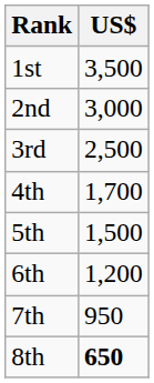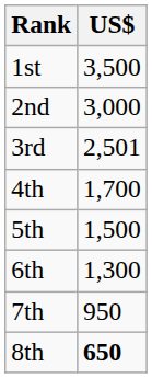 <table class="wikitable">
 <tr>
 <th>Rank</th>
 <th>US$</th>
 </tr>
 <tr>
 <td>1st</td>
 <td>3,500</td>
 </tr>
 <tr>
 <td>2nd</td>
 <td>3,000</td>
 </tr>
 <tr>
 <td>3rd</td>
-<td>2,500</td>
+<td>2,501</td>
 </tr>
 <tr>
 <td>4th</td>
 <td>1,700</td>
 </tr>
 <tr>
 <td>5th</td>
 <td>1,500</td>
 </tr>
 <tr>
 <td>6th</td>
-<td>1,200</td>
+<td>1,300</td>
 </tr>
 <tr>
 <td>7th</td>
 <td>950</td>
 </tr>
 <tr>
 <td>8th</td>
 <td><strong>650</strong></td>
 </tr>
 </table>
